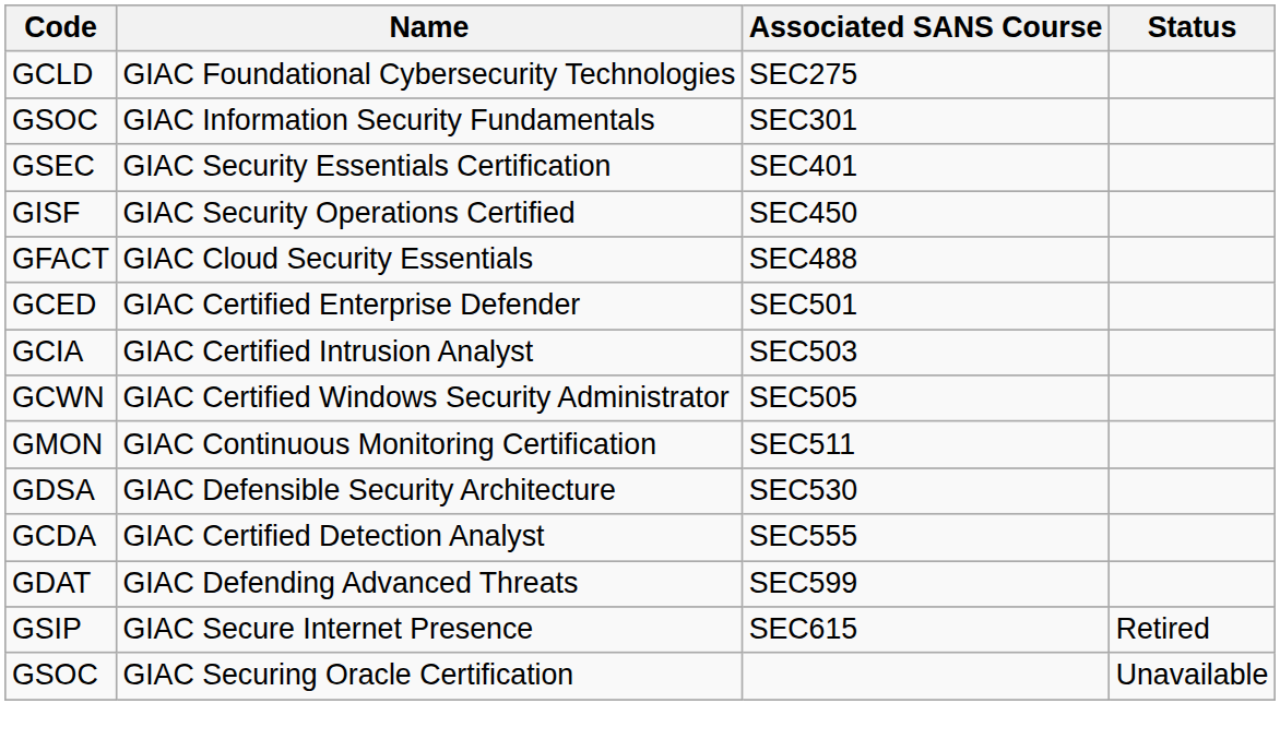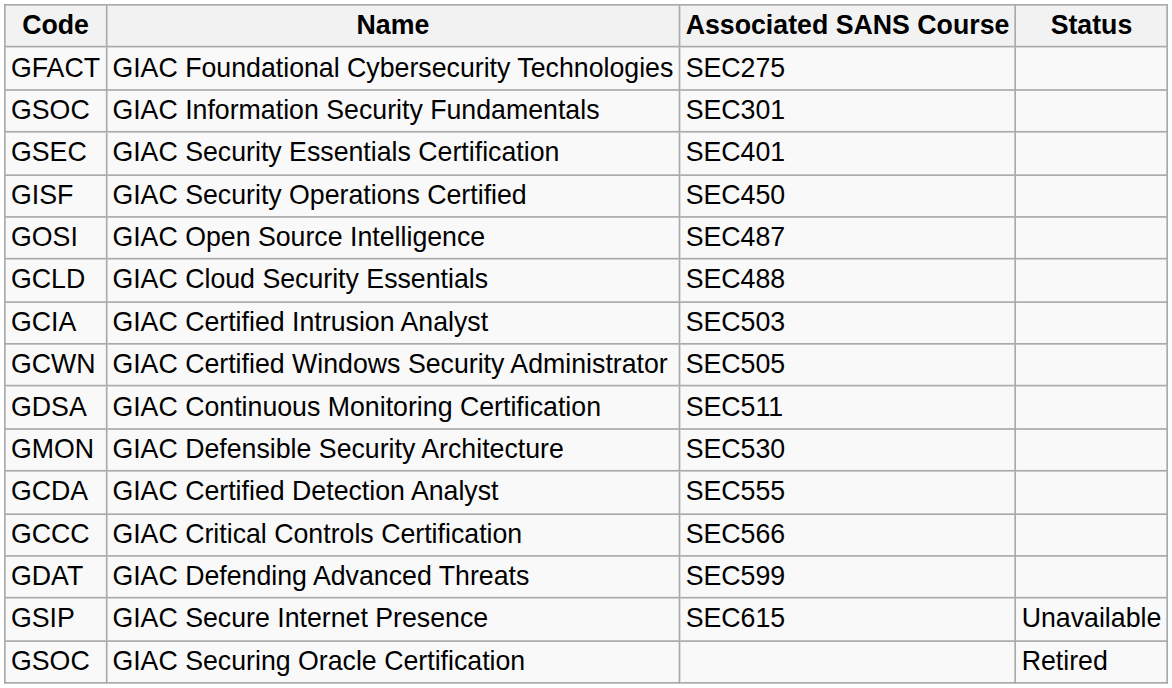 <table class="wikitable sortable">
 <tr>
 <th>Code</th>
 <th>Name</th>
 <th>Associated SANS Course</th>
 <th>Status</th>
 </tr>
 <tr>
-<td>GCLD</td>
+<td>GFACT</td>
 <td>GIAC Foundational Cybersecurity Technologies</td>
 <td>SEC275</td>
 <td></td>
 </tr>
 <tr>
 <td>GSOC</td>
 <td>GIAC Information Security Fundamentals</td>
 <td>SEC301</td>
 <td></td>
 </tr>
 <tr>
 <td>GSEC</td>
 <td>GIAC Security Essentials Certification</td>
 <td>SEC401</td>
 <td></td>
 </tr>
 <tr>
 <td>GISF</td>
 <td>GIAC Security Operations Certified</td>
 <td>SEC450</td>
 <td></td>
 </tr>
 <tr>
-<td>GFACT</td>
-<td>GIAC Cloud Security Essentials</td>
-<td>SEC488</td>
+<td>GOSI</td>
+<td>GIAC Open Source Intelligence</td>
+<td>SEC487</td>
 <td></td>
 </tr>
 <tr>
-<td>GCED</td>
-<td>GIAC Certified Enterprise Defender</td>
-<td>SEC501</td>
+<td>GCLD</td>
+<td>GIAC Cloud Security Essentials</td>
+<td>SEC488</td>
 <td></td>
 </tr>
 <tr>
 <td>GCIA</td>
 <td>GIAC Certified Intrusion Analyst</td>
 <td>SEC503</td>
 <td></td>
 </tr>
 <tr>
 <td>GCWN</td>
 <td>GIAC Certified Windows Security Administrator</td>
 <td>SEC505</td>
 <td></td>
 </tr>
 <tr>
-<td>GMON</td>
+<td>GDSA</td>
 <td>GIAC Continuous Monitoring Certification</td>
 <td>SEC511</td>
 <td></td>
 </tr>
 <tr>
-<td>GDSA</td>
+<td>GMON</td>
 <td>GIAC Defensible Security Architecture</td>
 <td>SEC530</td>
 <td></td>
 </tr>
 <tr>
 <td>GCDA</td>
 <td>GIAC Certified Detection Analyst</td>
 <td>SEC555</td>
+<td></td>
+</tr>
+<tr>
+<td>GCCC</td>
+<td>GIAC Critical Controls Certification</td>
+<td>SEC566</td>
 <td></td>
 </tr>
 <tr>
 <td>GDAT</td>
 <td>GIAC Defending Advanced Threats</td>
 <td>SEC599</td>
 <td></td>
 </tr>
 <tr>
 <td>GSIP</td>
 <td>GIAC Secure Internet Presence</td>
 <td>SEC615</td>
-<td>Retired</td>
+<td>Unavailable</td>
 </tr>
 <tr>
 <td>GSOC</td>
 <td>GIAC Securing Oracle Certification</td>
 <td></td>
-<td>Unavailable</td>
+<td>Retired</td>
 </tr>
 </table>
